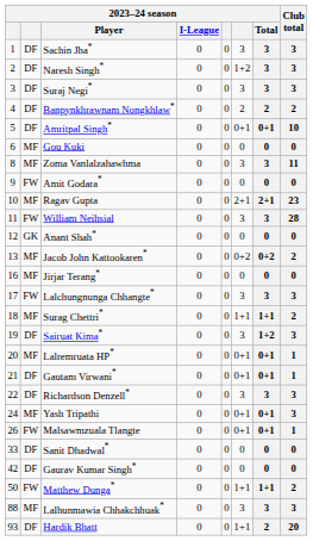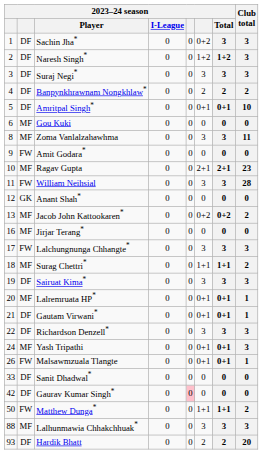 <table class="wikitable sortable" style="text-align:center; font-size:85%;">
 <tr>
 <th colspan="7">2023–24 season</th>
 <th rowspan="2">Club<br>total</th>
 </tr>
 <tr>
 <th></th>
 <th></th>
 <th>Player</th>
 <th><a href='#'>I-League</a></th>
 <th></th>
 <th></th>
 <th>Total</th>
 </tr>
 <tr>
 <td>1</td>
 <td>DF</td>
 <td style="text-align:left;"> Sachin Jha<sup>*</sup></td>
 <td>0</td>
 <td>0</td>
-<td>3</td>
+<td>0+2</td>
 <th>3</th>
 <th>3</th>
 </tr>
 <tr>
 <td>2</td>
 <td>DF</td>
 <td style="text-align:left;"> Naresh Singh<sup>*</sup></td>
 <td>0</td>
 <td>0</td>
 <td>1+2</td>
-<th>3</th>
+<th>1+2</th>
 <th>3</th>
 </tr>
 <tr>
 <td>3</td>
 <td>DF</td>
 <td style="text-align:left;"> Suraj Negi<sup>*</sup></td>
 <td>0</td>
 <td>0</td>
 <td>3</td>
 <th>3</th>
 <th>3</th>
 </tr>
 <tr>
 <td>4</td>
 <td>DF</td>
 <td style="text-align:left;"> <a href='#'>Banpynkhrawnam Nongkhlaw</a><sup>*</sup></td>
 <td>0</td>
 <td>0</td>
 <td>2</td>
 <th>2</th>
 <th>2</th>
 </tr>
 <tr>
 <td>5</td>
 <td>DF</td>
 <td style="text-align:left;"> <a href='#'>Amritpal Singh</a><sup>*</sup></td>
 <td>0</td>
 <td>0</td>
 <td>0+1</td>
 <th>0+1</th>
 <th>10</th>
 </tr>
 <tr>
 <td>6</td>
 <td>MF</td>
 <td style="text-align:left;"> <a href='#'>Gou Kuki</a></td>
 <td>0</td>
 <td>0</td>
 <td>0</td>
 <th>0</th>
 <th>0</th>
 </tr>
 <tr>
 <td>8</td>
 <td>MF</td>
 <td style="text-align:left;"> Zoma Vanlalzahawhma</td>
 <td>0</td>
 <td>0</td>
 <td>3</td>
 <th>3</th>
 <th>11</th>
 </tr>
 <tr>
 <td>9</td>
 <td>FW</td>
 <td style="text-align:left;"> Amit Godara<sup>*</sup></td>
 <td>0</td>
 <td>0</td>
 <td>0</td>
 <th>0</th>
 <th>0</th>
 </tr>
 <tr>
 <td>10</td>
 <td>MF</td>
 <td style="text-align:left;"> Ragav Gupta</td>
 <td>0</td>
 <td>0</td>
 <td>2+1</td>
 <th>2+1</th>
 <th>23</th>
 </tr>
 <tr>
 <td>11</td>
 <td>FW</td>
 <td style="text-align:left;"> <a href='#'>William Neihsial</a></td>
 <td>0</td>
 <td>0</td>
 <td>3</td>
 <th>3</th>
 <th>28</th>
 </tr>
 <tr>
 <td>12</td>
 <td>GK</td>
 <td style="text-align:left;"> Anant Shah<sup>*</sup></td>
 <td>0</td>
 <td>0</td>
 <td>0</td>
 <th>0</th>
 <th>0</th>
 </tr>
 <tr>
 <td>13</td>
 <td>MF</td>
 <td style="text-align:left;"> Jacob John Kattookaren<sup>*</sup></td>
 <td>0</td>
 <td>0</td>
 <td>0+2</td>
 <th>0+2</th>
 <th>2</th>
 </tr>
 <tr>
 <td>16</td>
 <td>MF</td>
 <td style="text-align:left;"> Jirjar Terang<sup>*</sup></td>
 <td>0</td>
 <td>0</td>
 <td>0</td>
 <th>0</th>
 <th>0</th>
 </tr>
 <tr>
 <td>17</td>
 <td>FW</td>
 <td style="text-align:left;"> Lalchungnunga Chhangte<sup>*</sup></td>
 <td>0</td>
 <td>0</td>
 <td>3</td>
 <th>3</th>
 <th>3</th>
 </tr>
 <tr>
 <td>18</td>
 <td>MF</td>
 <td style="text-align:left;"> Surag Chettri<sup>*</sup></td>
 <td>0</td>
 <td>0</td>
 <td>1+1</td>
 <th>1+1</th>
 <th>2</th>
 </tr>
 <tr>
 <td>19</td>
 <td>DF</td>
 <td style="text-align:left;"> <a href='#'>Sairuat Kima</a><sup>*</sup></td>
 <td>0</td>
 <td>0</td>
 <td>3</td>
-<th>1+2</th>
+<th>3</th>
 <th>3</th>
 </tr>
 <tr>
 <td>20</td>
 <td>MF</td>
 <td style="text-align:left;"> Lalremruata HP<sup>*</sup></td>
 <td>0</td>
 <td>0</td>
 <td>0+1</td>
 <th>0+1</th>
 <th>1</th>
 </tr>
 <tr>
 <td>21</td>
 <td>DF</td>
 <td style="text-align:left;"> Gautam Virwani<sup>*</sup></td>
 <td>0</td>
 <td>0</td>
 <td>0+1</td>
 <th>0+1</th>
 <th>1</th>
 </tr>
 <tr>
 <td>22</td>
 <td>DF</td>
 <td style="text-align:left;"> Richardson Denzell<sup>*</sup></td>
 <td>0</td>
 <td>0</td>
 <td>3</td>
 <th>3</th>
 <th>3</th>
 </tr>
 <tr>
 <td>24</td>
 <td>MF</td>
 <td style="text-align:left;"> Yash Tripathi</td>
 <td>0</td>
 <td>0</td>
 <td>0+1</td>
 <th>0+1</th>
 <th>3</th>
 </tr>
 <tr>
 <td>26</td>
 <td>FW</td>
 <td style="text-align:left;"> Malsawmzuala Tlangte</td>
 <td>0</td>
 <td>0</td>
 <td>0+1</td>
 <th>0+1</th>
 <th>1</th>
 </tr>
 <tr>
 <td>33</td>
 <td>DF</td>
 <td style="text-align:left;"> Sanit Dhadwal<sup>*</sup></td>
 <td>0</td>
 <td>0</td>
 <td>0</td>
 <th>0</th>
 <th>0</th>
 </tr>
 <tr>
 <td>42</td>
 <td>DF</td>
 <td style="text-align:left;"> Gaurav Kumar Singh<sup>*</sup></td>
 <td>0</td>
-<td>0</td>
+<td style="background: pink;">0</td>
 <td>0</td>
 <th>0</th>
 <th>0</th>
 </tr>
 <tr>
 <td>50</td>
 <td>FW</td>
 <td style="text-align:left;"> <a href='#'>Matthew Dunga</a><sup>*</sup></td>
 <td>0</td>
 <td>0</td>
 <td>1+1</td>
 <th>1+1</th>
 <th>2</th>
 </tr>
 <tr>
 <td>88</td>
 <td>MF</td>
 <td style="text-align:left;"> Lalhunmawia Chhakchhuak<sup>*</sup></td>
 <td>0</td>
 <td>0</td>
 <td>3</td>
 <th>3</th>
 <th>3</th>
 </tr>
 <tr>
 <td>93</td>
 <td>DF</td>
 <td style="text-align:left;"> <a href='#'>Hardik Bhatt</a></td>
 <td>0</td>
 <td>0</td>
-<td>1+1</td>
+<td>2</td>
 <th>2</th>
 <th>20</th>
 </tr>
 </table>
